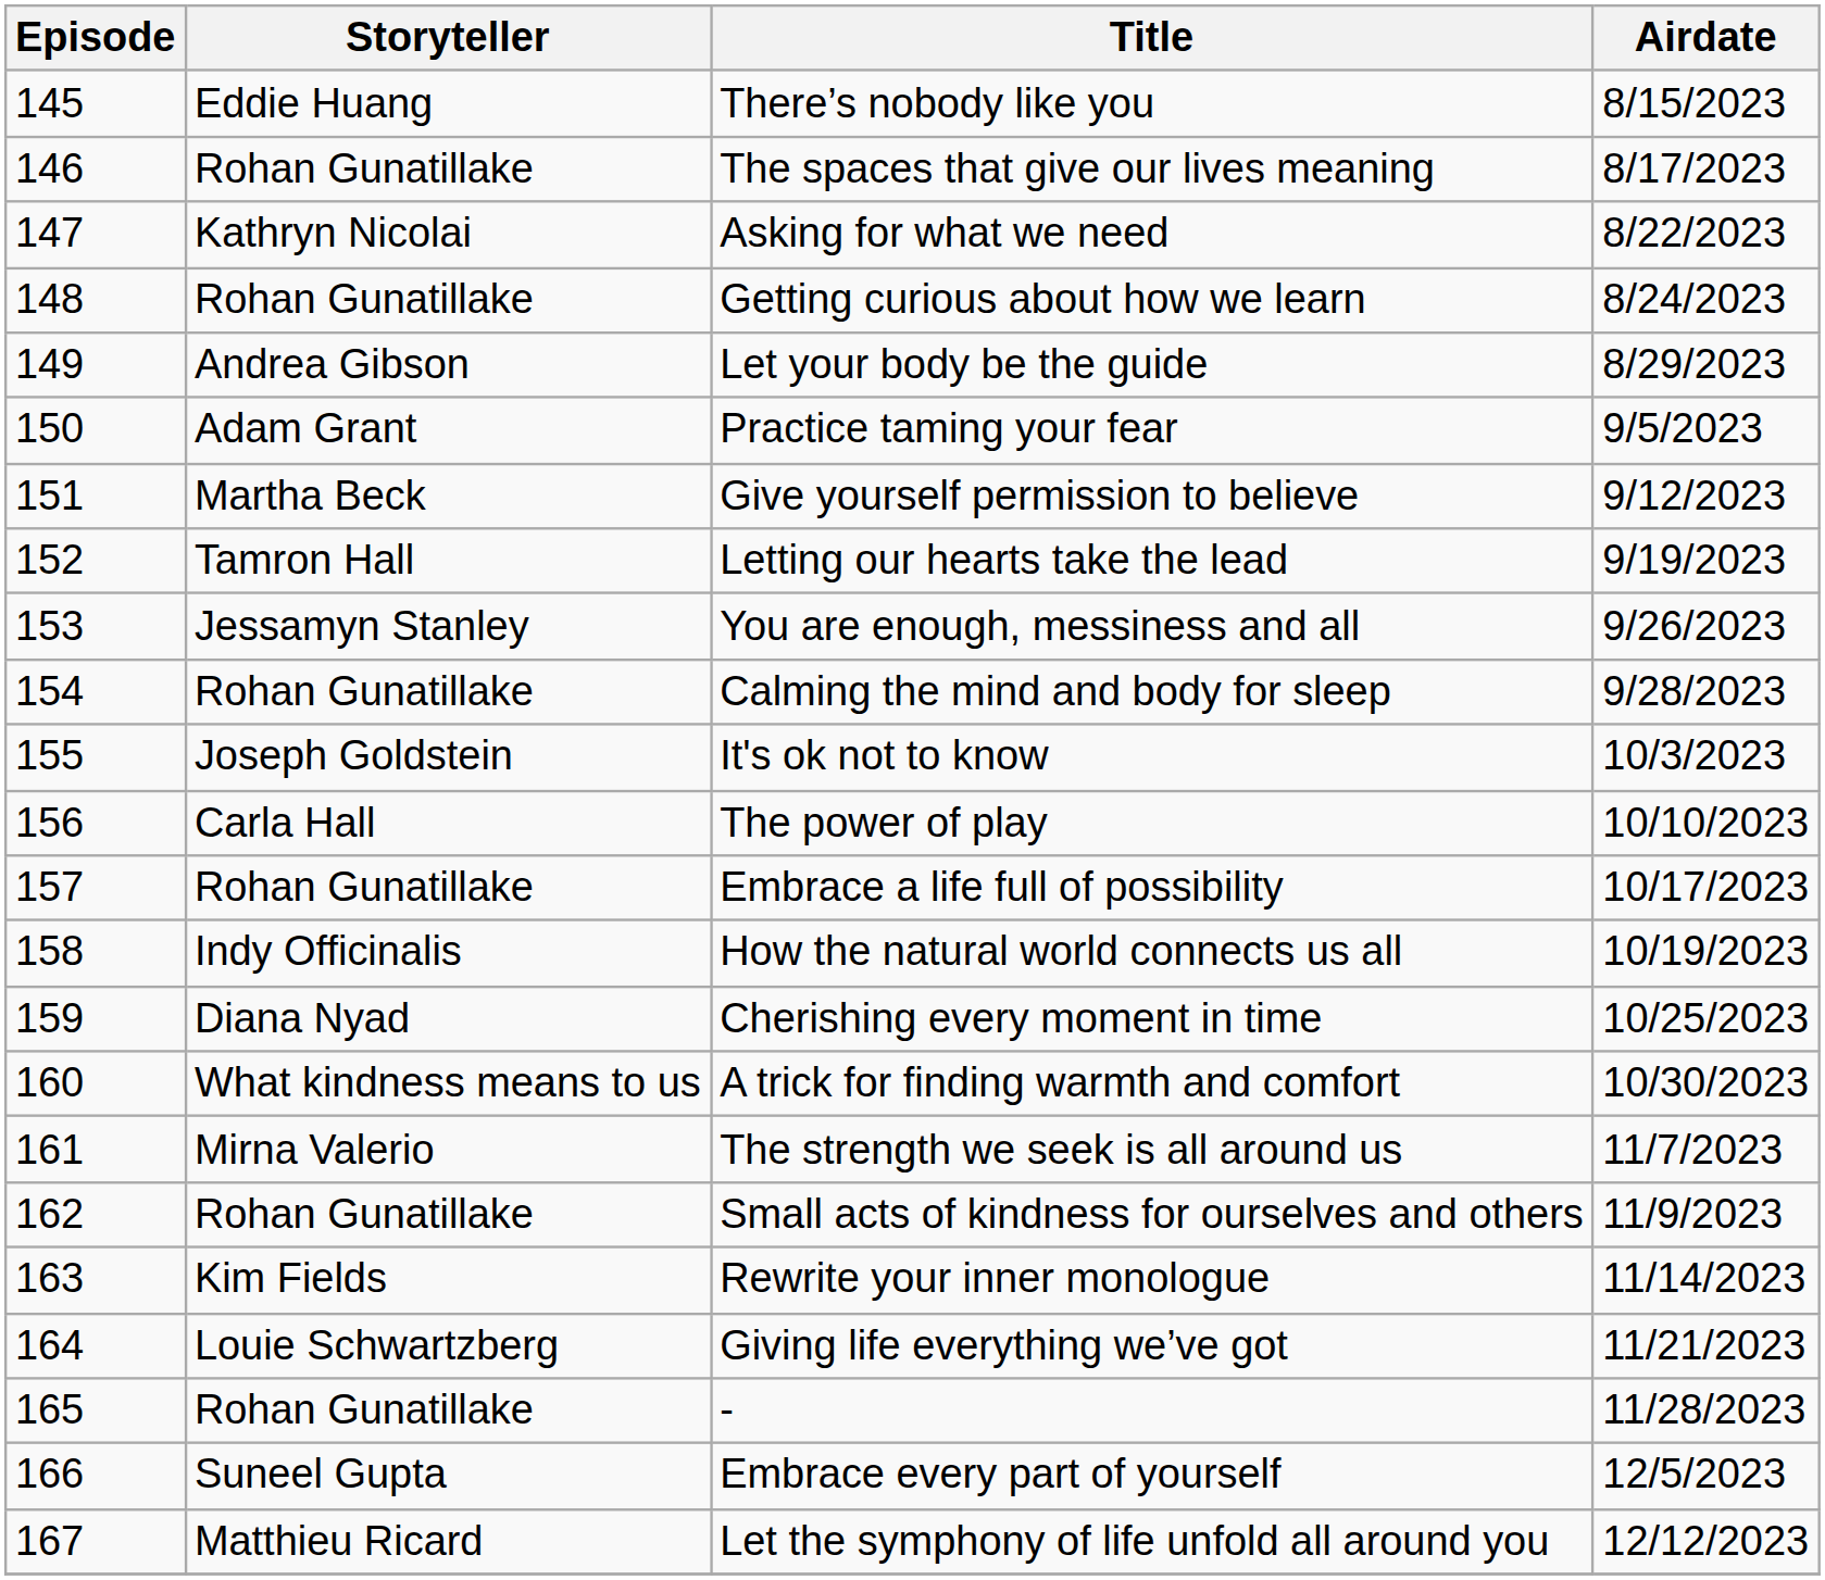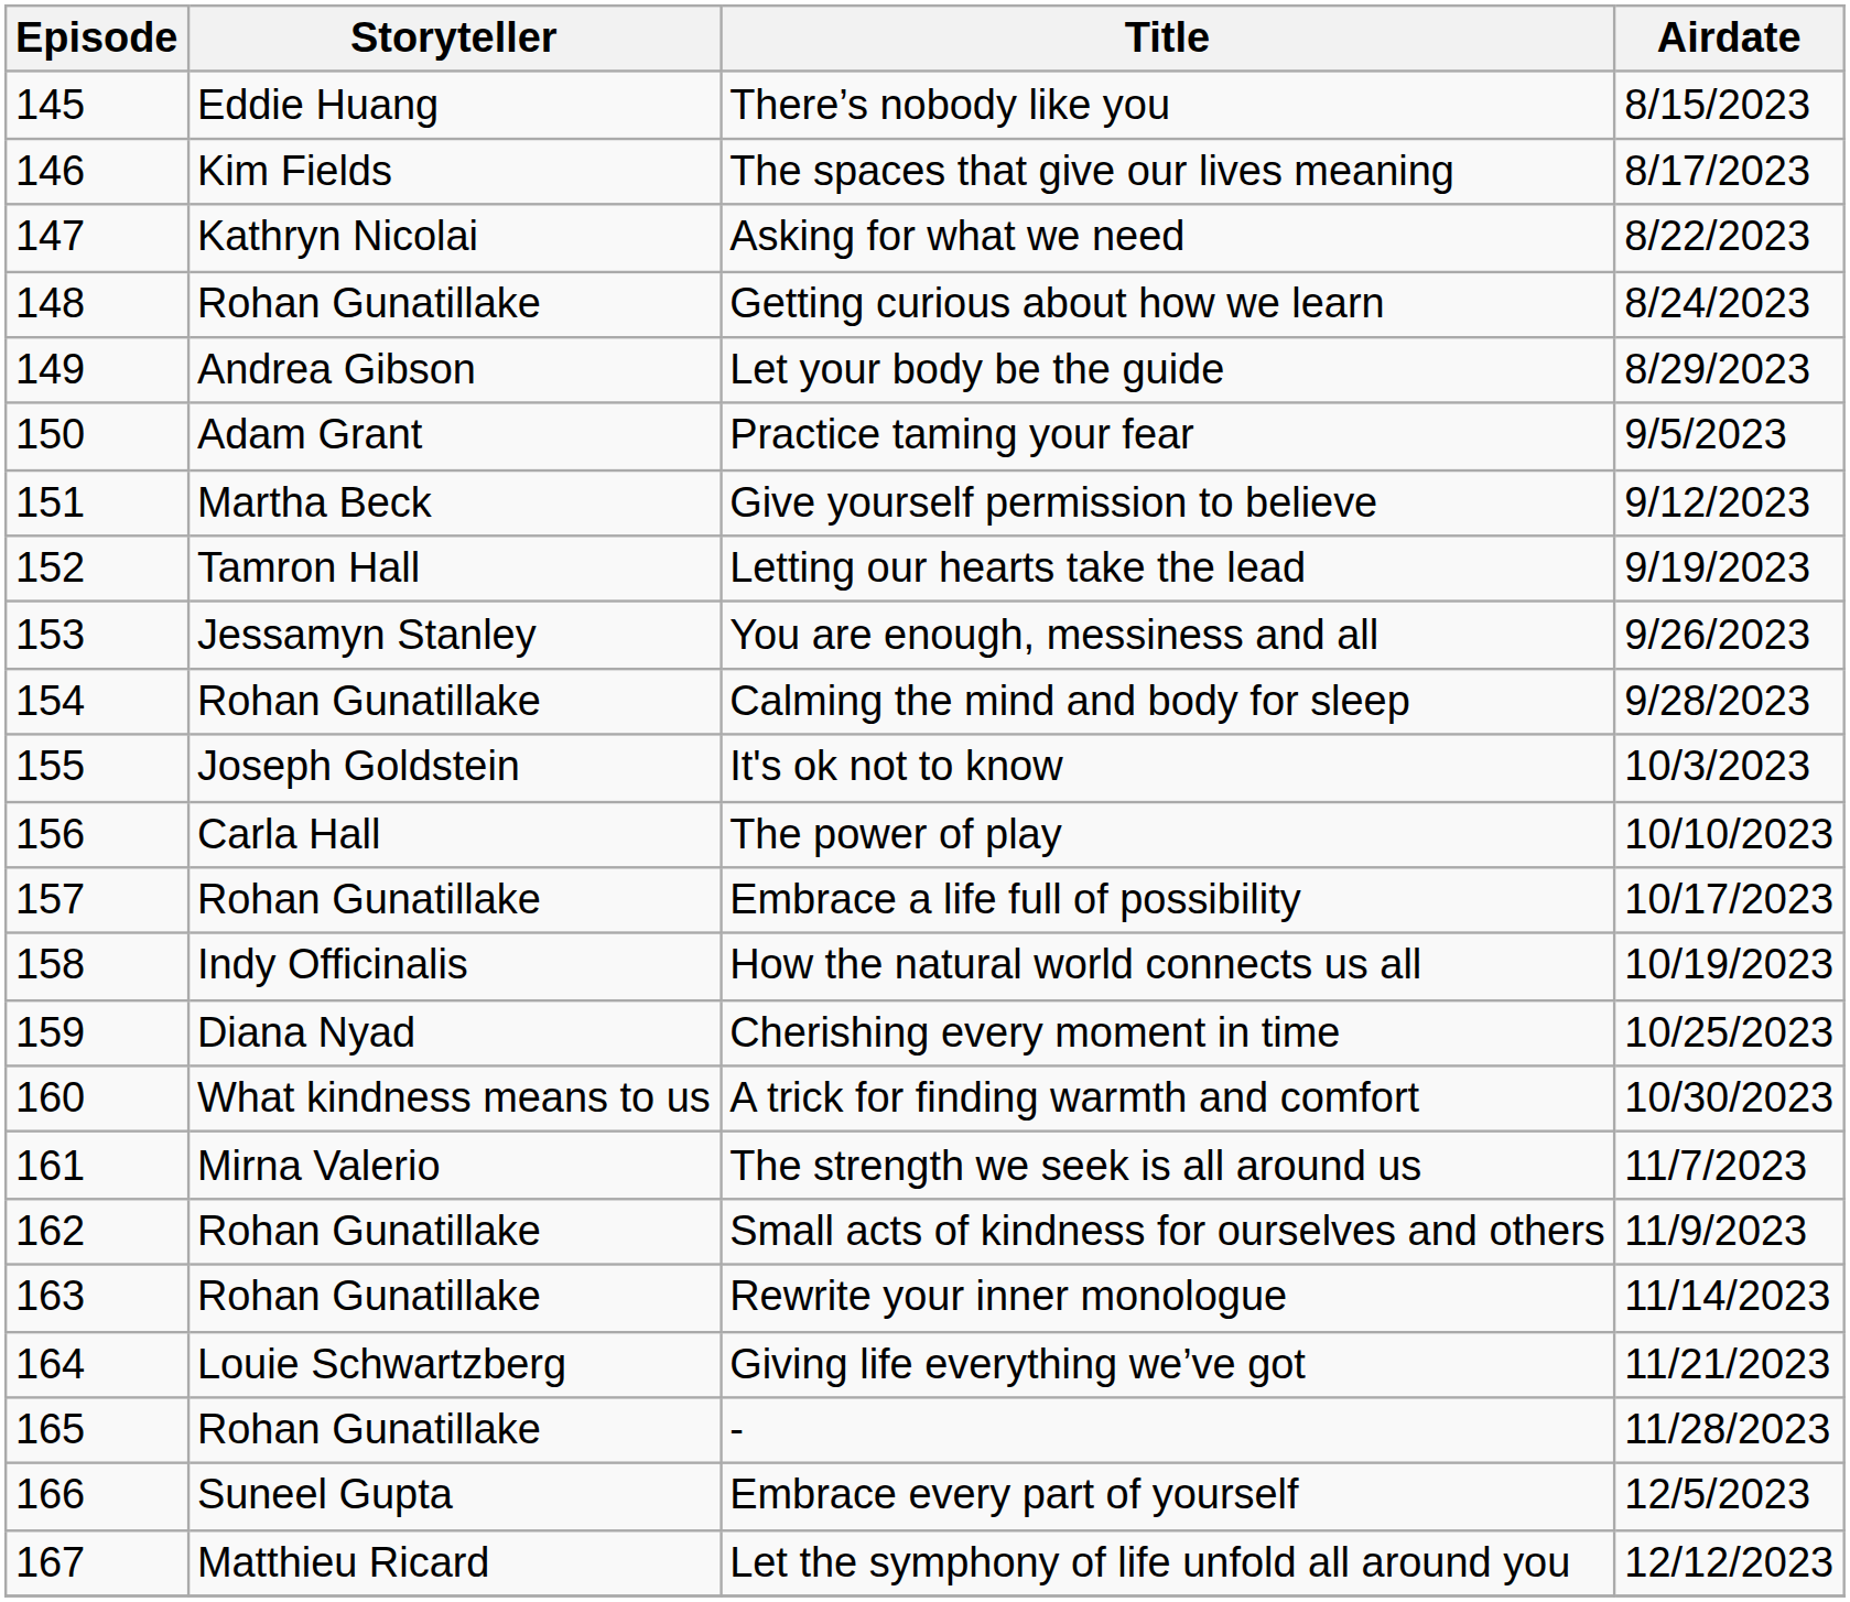 <table class="wikitable collapsible collapsed">
 <tr>
 <th>Episode</th>
 <th>Storyteller</th>
 <th>Title</th>
 <th>Airdate</th>
 </tr>
 <tr>
 <td>145</td>
 <td>Eddie Huang</td>
 <td>There’s nobody like you</td>
 <td>8/15/2023</td>
 </tr>
 <tr>
 <td>146</td>
-<td>Rohan Gunatillake</td>
+<td>Kim Fields</td>
 <td>The spaces that give our lives meaning</td>
 <td>8/17/2023</td>
 </tr>
 <tr>
 <td>147</td>
 <td>Kathryn Nicolai</td>
 <td>Asking for what we need</td>
 <td>8/22/2023</td>
 </tr>
 <tr>
 <td>148</td>
 <td>Rohan Gunatillake</td>
 <td>Getting curious about how we learn</td>
 <td>8/24/2023</td>
 </tr>
 <tr>
 <td>149</td>
 <td>Andrea Gibson</td>
 <td>Let your body be the guide</td>
 <td>8/29/2023</td>
 </tr>
 <tr>
 <td>150</td>
 <td>Adam Grant</td>
 <td>Practice taming your fear</td>
 <td>9/5/2023</td>
 </tr>
 <tr>
 <td>151</td>
 <td>Martha Beck</td>
 <td>Give yourself permission to believe</td>
 <td>9/12/2023</td>
 </tr>
 <tr>
 <td>152</td>
 <td>Tamron Hall</td>
 <td>Letting our hearts take the lead</td>
 <td>9/19/2023</td>
 </tr>
 <tr>
 <td>153</td>
 <td>Jessamyn Stanley</td>
 <td>You are enough, messiness and all</td>
 <td>9/26/2023</td>
 </tr>
 <tr>
 <td>154</td>
 <td>Rohan Gunatillake</td>
 <td>Calming the mind and body for sleep</td>
 <td>9/28/2023</td>
 </tr>
 <tr>
 <td>155</td>
 <td>Joseph Goldstein</td>
 <td>It's ok not to know</td>
 <td>10/3/2023</td>
 </tr>
 <tr>
 <td>156</td>
 <td>Carla Hall</td>
 <td>The power of play</td>
 <td>10/10/2023</td>
 </tr>
 <tr>
 <td>157</td>
 <td>Rohan Gunatillake</td>
 <td>Embrace a life full of possibility</td>
 <td>10/17/2023</td>
 </tr>
 <tr>
 <td>158</td>
 <td>Indy Officinalis</td>
 <td>How the natural world connects us all</td>
 <td>10/19/2023</td>
 </tr>
 <tr>
 <td>159</td>
 <td>Diana Nyad</td>
 <td>Cherishing every moment in time</td>
 <td>10/25/2023</td>
 </tr>
 <tr>
 <td>160</td>
 <td>What kindness means to us</td>
 <td>A trick for finding warmth and comfort</td>
 <td>10/30/2023</td>
 </tr>
 <tr>
 <td>161</td>
 <td>Mirna Valerio</td>
 <td>The strength we seek is all around us</td>
 <td>11/7/2023</td>
 </tr>
 <tr>
 <td>162</td>
 <td>Rohan Gunatillake</td>
 <td>Small acts of kindness for ourselves and others</td>
 <td>11/9/2023</td>
 </tr>
 <tr>
 <td>163</td>
-<td>Kim Fields</td>
+<td>Rohan Gunatillake</td>
 <td>Rewrite your inner monologue</td>
 <td>11/14/2023</td>
 </tr>
 <tr>
 <td>164</td>
 <td>Louie Schwartzberg</td>
 <td>Giving life everything we’ve got</td>
 <td>11/21/2023</td>
 </tr>
 <tr>
 <td>165</td>
 <td>Rohan Gunatillake</td>
 <td>-</td>
 <td>11/28/2023</td>
 </tr>
 <tr>
 <td>166</td>
 <td>Suneel Gupta</td>
 <td>Embrace every part of yourself</td>
 <td>12/5/2023</td>
 </tr>
 <tr>
 <td>167</td>
 <td>Matthieu Ricard</td>
 <td>Let the symphony of life unfold all around you</td>
 <td>12/12/2023</td>
 </tr>
 <tr>
 </tr>
 </table>
